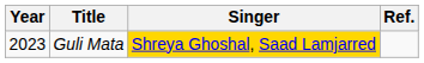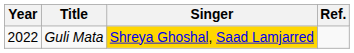 <table class="wikitable sortable">
 <tr style="text-align:left;">
 <th>Year</th>
 <th>Title</th>
 <th>Singer</th>
 <th>Ref.</th>
 </tr>
 <tr>
-<td>2023</td>
+<td>2022</td>
 <td><em>Guli Mata</em></td>
 <td style="background: gold;"><a href='#'>Shreya Ghoshal</a>, <a href='#'>Saad Lamjarred</a></td>
 <td style="text-align:left;"></td>
 </tr>
 </table>
